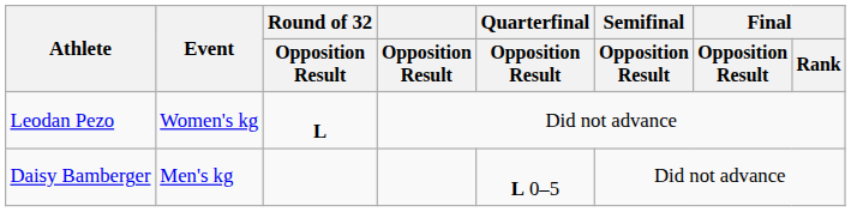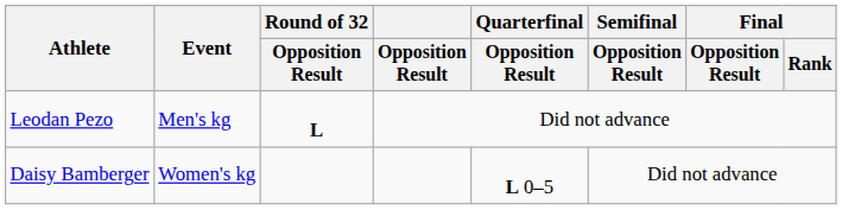 <table class=wikitable style=font-size:90%;text-align:center>
 <tr>
 <th rowspan=2>Athlete</th>
 <th rowspan=2>Event</th>
 <th>Round of 32</th>
 <th></th>
 <th>Quarterfinal</th>
 <th>Semifinal</th>
 <th colspan=2>Final</th>
 </tr>
 <tr style=font-size:95%>
 <th>Opposition<br>Result</th>
 <th>Opposition<br>Result</th>
 <th>Opposition<br>Result</th>
 <th>Opposition<br>Result</th>
 <th>Opposition<br>Result</th>
 <th>Rank</th>
 </tr>
 <tr>
 <td align=left><a href='#'>Leodan Pezo</a></td>
-<td align=left><a href='#'>Women's  kg</a></td>
+<td align=left><a href='#'>Men's  kg</a></td>
 <td><br> <strong>L</strong> </td>
 <td colspan=5>Did not advance</td>
 </tr>
 <tr>
 <td align=left><a href='#'>Daisy Bamberger</a></td>
-<td align=left><a href='#'>Men's  kg</a></td>
+<td align=left><a href='#'>Women's  kg</a></td>
 <td></td>
 <td></td>
 <td><br> <strong>L</strong> 0–5</td>
 <td colspan=3>Did not advance</td>
 </tr>
 </table>
